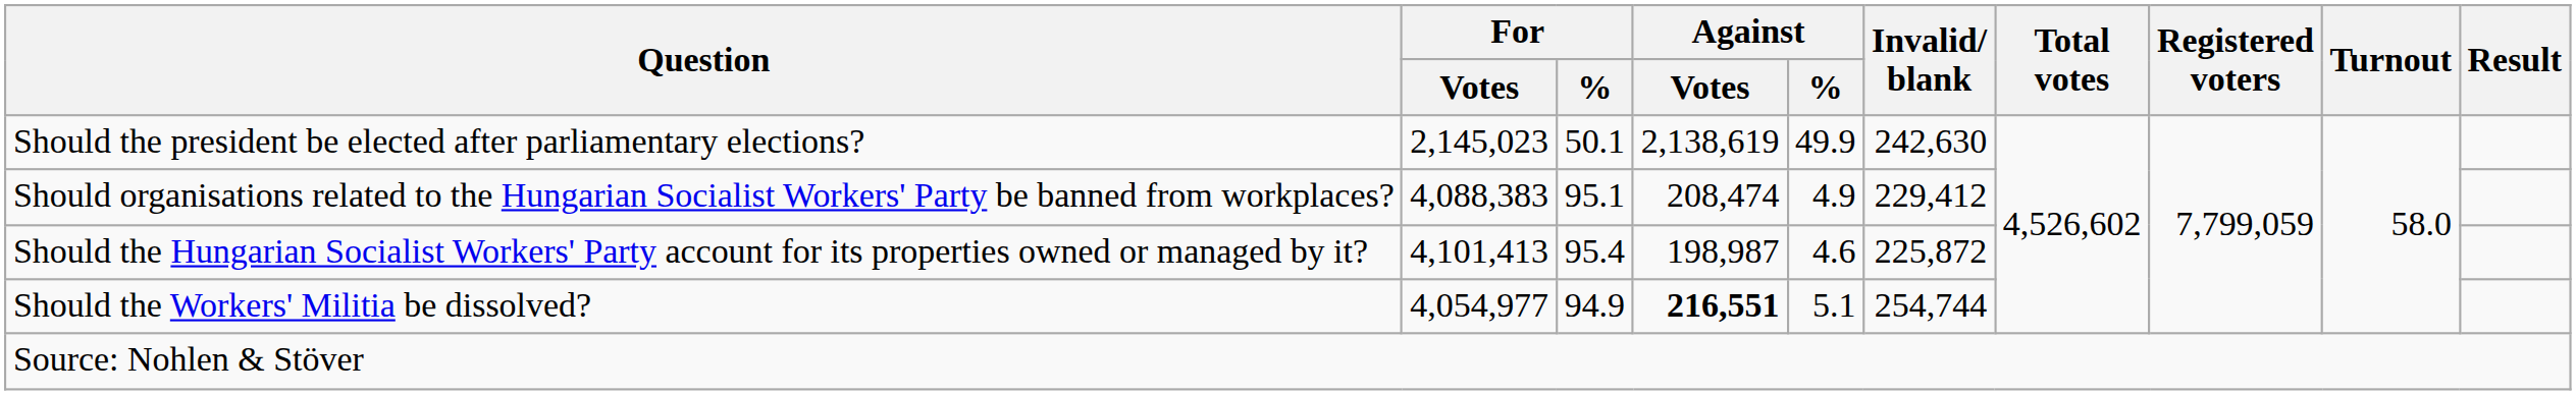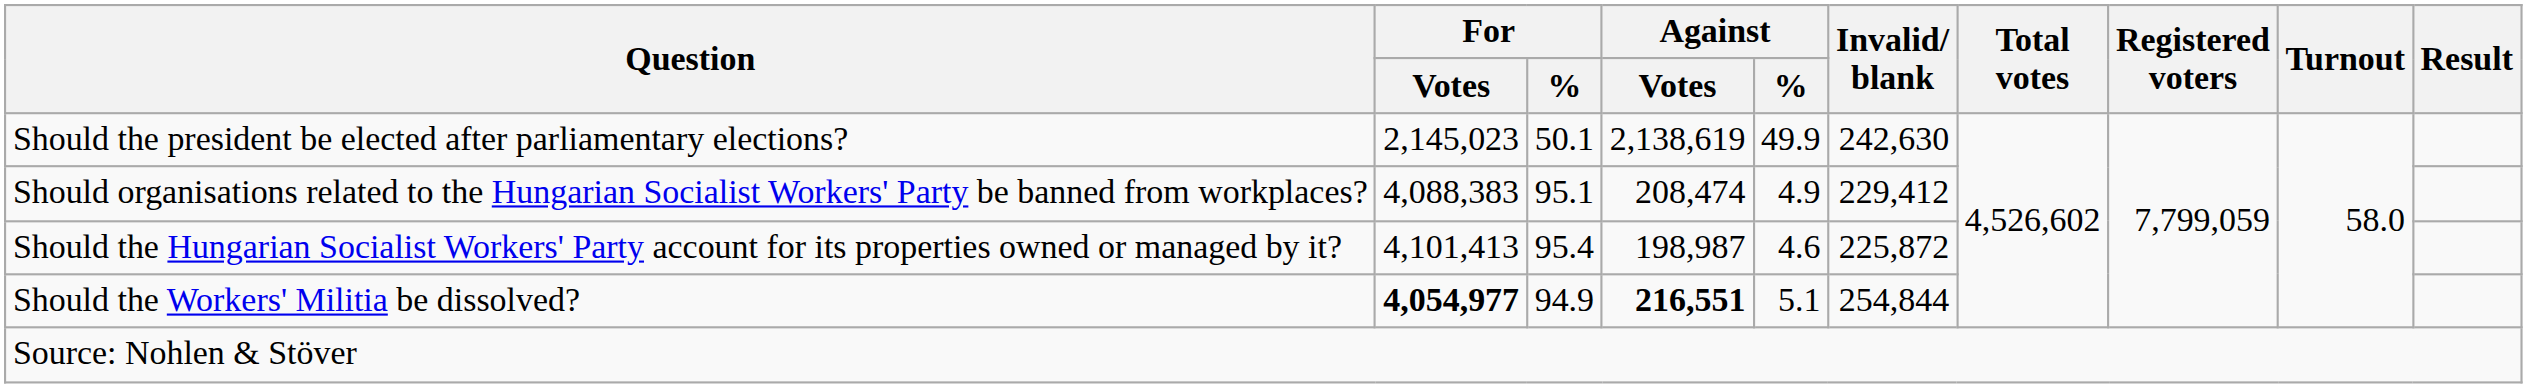 <table class=wikitable style=text-align:right>
 <tr>
 <th rowspan=2>Question</th>
 <th colspan=2>For</th>
 <th colspan=2>Against</th>
 <th rowspan=2>Invalid/<br>blank</th>
 <th rowspan=2>Total<br>votes</th>
 <th rowspan=2>Registered<br>voters</th>
 <th rowspan=2>Turnout</th>
 <th rowspan=2>Result</th>
 </tr>
 <tr>
 <th>Votes</th>
 <th>%</th>
 <th>Votes</th>
 <th>%</th>
 </tr>
 <tr>
 <td align=left>Should the president be elected after parliamentary elections?</td>
 <td>2,145,023</td>
 <td>50.1</td>
 <td>2,138,619</td>
 <td>49.9</td>
 <td>242,630</td>
 <td rowspan=4>4,526,602</td>
 <td rowspan=4>7,799,059</td>
 <td rowspan=4>58.0</td>
 <td></td>
 </tr>
 <tr>
 <td align=left>Should organisations related to the <a href='#'>Hungarian Socialist Workers' Party</a> be banned from workplaces?</td>
 <td>4,088,383</td>
 <td>95.1</td>
 <td>208,474</td>
 <td>4.9</td>
 <td>229,412</td>
 <td></td>
 </tr>
 <tr>
 <td align=left>Should the <a href='#'>Hungarian Socialist Workers' Party</a> account for its properties owned or managed by it?</td>
 <td>4,101,413</td>
 <td>95.4</td>
 <td>198,987</td>
 <td>4.6</td>
 <td>225,872</td>
 <td></td>
 </tr>
 <tr>
 <td align=left>Should the <a href='#'>Workers' Militia</a> be dissolved?</td>
-<td>4,054,977</td>
+<td><strong>4,054,977</strong></td>
 <td>94.9</td>
 <td><strong>216,551</strong></td>
 <td>5.1</td>
-<td>254,744</td>
+<td>254,844</td>
 <td></td>
 </tr>
 <tr>
 <td colspan=14 align=left>Source: Nohlen & Stöver</td>
 </tr>
 </table>
